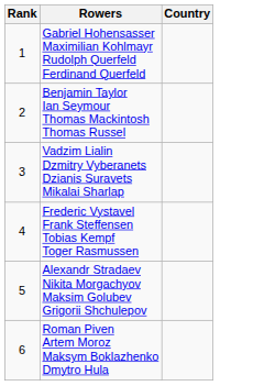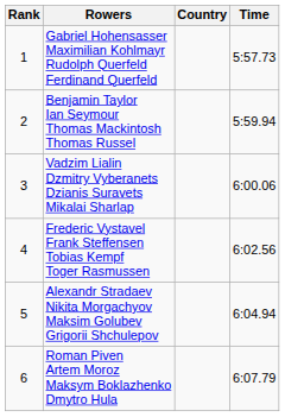 <table class="wikitable" style="text-align:center">
 <tr>
 <th>Rank</th>
 <th>Rowers</th>
 <th>Country</th>
+<th>Time</th>
 </tr>
 <tr>
 <td>1</td>
 <td align="left"><a href='#'>Gabriel Hohensasser</a><br><a href='#'>Maximilian Kohlmayr</a><br><a href='#'>Rudolph Querfeld</a><br><a href='#'>Ferdinand Querfeld</a></td>
 <td align="left"></td>
+<td>5:57.73</td>
 </tr>
 <tr>
 <td>2</td>
 <td align="left"><a href='#'>Benjamin Taylor</a><br><a href='#'>Ian Seymour</a><br><a href='#'>Thomas Mackintosh</a><br><a href='#'>Thomas Russel</a></td>
 <td align="left"></td>
+<td>5:59.94</td>
 </tr>
 <tr>
 <td>3</td>
 <td align="left"><a href='#'>Vadzim Lialin</a><br><a href='#'>Dzmitry Vyberanets</a><br><a href='#'>Dzianis Suravets</a><br><a href='#'>Mikalai Sharlap</a></td>
 <td align="left"></td>
+<td>6:00.06</td>
 </tr>
 <tr>
 <td>4</td>
 <td align="left"><a href='#'>Frederic Vystavel</a><br><a href='#'>Frank Steffensen</a><br><a href='#'>Tobias Kempf</a><br><a href='#'>Toger Rasmussen</a></td>
 <td align="left"></td>
+<td>6:02.56</td>
 </tr>
 <tr>
 <td>5</td>
 <td align="left"><a href='#'>Alexandr Stradaev</a><br><a href='#'>Nikita Morgachyov</a><br><a href='#'>Maksim Golubev</a><br><a href='#'>Grigorii Shchulepov</a></td>
 <td align="left"></td>
+<td>6:04.94</td>
 </tr>
 <tr>
 <td>6</td>
 <td align="left"><a href='#'>Roman Piven</a><br><a href='#'>Artem Moroz</a><br><a href='#'>Maksym Boklazhenko</a><br><a href='#'>Dmytro Hula</a></td>
 <td align="left"></td>
+<td>6:07.79</td>
 </tr>
 </table>
